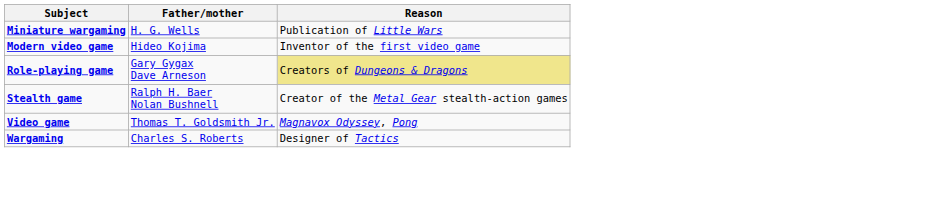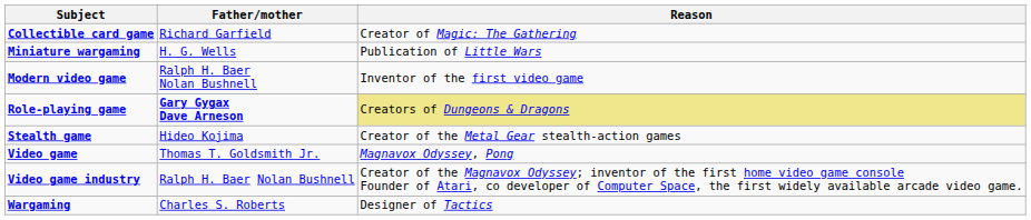 <table class="wikitable sortable">
 <tr>
 <th>Subject</th>
 <th>Father/mother</th>
 <th>Reason</th>
+</tr>
+<tr>
+<td><strong><a href='#'>Collectible card game</a></strong></td>
+<td><a href='#'>Richard Garfield</a></td>
+<td>Creator of <em><a href='#'>Magic: The Gathering</a></em></td>
 </tr>
 <tr>
 <td><strong><a href='#'>Miniature wargaming</a></strong></td>
 <td><a href='#'>H. G. Wells</a></td>
 <td>Publication of <em><a href='#'>Little Wars</a></em></td>
 </tr>
 <tr>
 <td><strong><a href='#'>Modern video game</a></strong></td>
-<td><a href='#'>Hideo Kojima</a></td>
+<td><a href='#'>Ralph H. Baer</a> <br> <a href='#'>Nolan Bushnell</a></td>
 <td>Inventor of the <a href='#'>first video game</a></td>
 </tr>
 <tr>
 <td><strong><a href='#'>Role-playing game</a></strong></td>
-<td><a href='#'>Gary Gygax</a><br><a href='#'>Dave Arneson</a></td>
+<td><strong><a href='#'>Gary Gygax</a><br><a href='#'>Dave Arneson</a></strong></td>
 <td style="background: khaki;">Creators of <em><a href='#'>Dungeons & Dragons</a></em></td>
 </tr>
 <tr>
 <td><strong><a href='#'>Stealth game</a></strong></td>
-<td><a href='#'>Ralph H. Baer</a> <br> <a href='#'>Nolan Bushnell</a></td>
+<td><a href='#'>Hideo Kojima</a></td>
 <td>Creator of the <em><a href='#'>Metal Gear</a></em> stealth-action games</td>
 </tr>
 <tr>
 <td><strong><a href='#'>Video game</a></strong></td>
 <td><a href='#'>Thomas T. Goldsmith Jr.</a></td>
 <td><em><a href='#'>Magnavox Odyssey</a></em>, <em><a href='#'>Pong</a></em></td>
 </tr>
 <tr>
+<td><strong><a href='#'>Video game industry</a></strong></td>
+<td><a href='#'>Ralph H. Baer</a> <a href='#'>Nolan Bushnell</a></td>
+<td>Creator of the <em><a href='#'>Magnavox Odyssey</a></em>; inventor of the first <a href='#'>home video game console</a><br>Founder of <a href='#'>Atari</a>, co developer of <a href='#'>Computer Space</a>, the first widely available arcade video game.</td>
+</tr>
+<tr>
 <td><strong><a href='#'>Wargaming</a></strong></td>
 <td><a href='#'>Charles S. Roberts</a></td>
 <td>Designer of <em><a href='#'>Tactics</a></em></td>
 </tr>
 </table>
